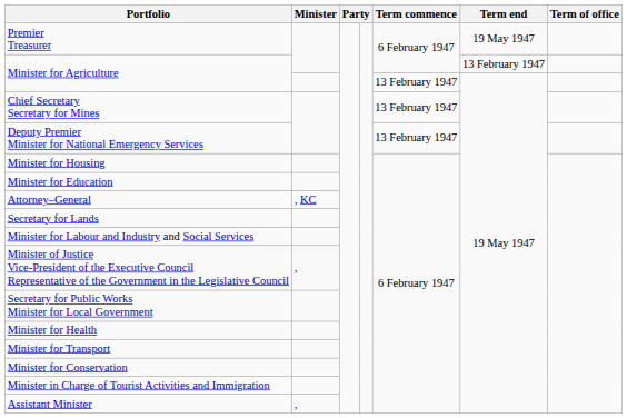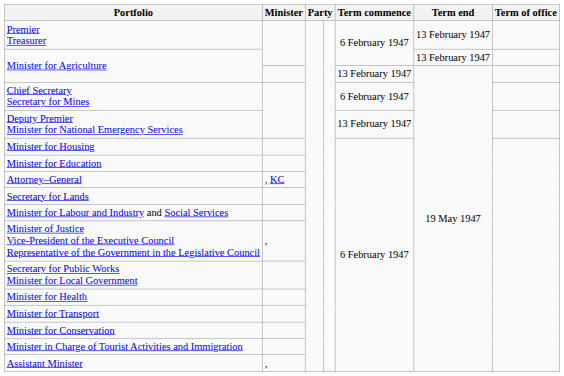 <table class="wikitable sortable">
 <tr>
 <th>Portfolio</th>
 <th>Minister</th>
 <th colspan="2">Party</th>
 <th>Term commence</th>
 <th>Term end</th>
 <th>Term of office</th>
 </tr>
 <tr>
 <td><a href='#'>Premier</a><br><a href='#'>Treasurer</a></td>
 <td rowspan=2></td>
 <td rowspan=17 > </td>
 <td rowspan=17></td>
 <td rowspan=2 align=center>6 February 1947</td>
-<td align=center>19 May 1947</td>
+<td align=center>13 February 1947</td>
 <td align=right></td>
 </tr>
 <tr>
 <td rowspan="2"><a href='#'>Minister for Agriculture</a></td>
 <td align=center>13 February 1947</td>
 <td align=right></td>
 </tr>
 <tr>
 <td></td>
 <td align=center>13 February 1947</td>
 <td rowspan=15 align=center>19 May 1947</td>
 <td align=right></td>
 </tr>
 <tr>
 <td><a href='#'>Chief Secretary</a><br><a href='#'>Secretary for Mines</a></td>
 <td rowspan="2"></td>
-<td align=center>13 February 1947</td>
+<td align=center>6 February 1947</td>
 <td align=right></td>
 </tr>
 <tr>
 <td><a href='#'>Deputy Premier</a><br><a href='#'>Minister for National Emergency Services</a></td>
 <td align=center>13 February 1947</td>
 <td align=right></td>
 </tr>
 <tr>
 <td><a href='#'>Minister for Housing</a></td>
 <td></td>
 <td rowspan=12 align=center>6 February 1947</td>
 <td rowspan=12 align=right></td>
 </tr>
 <tr>
 <td><a href='#'>Minister for Education</a></td>
 <td></td>
 </tr>
 <tr>
 <td><a href='#'>Attorney–General</a></td>
 <td>, <a href='#'>KC</a></td>
 </tr>
 <tr>
 <td><a href='#'>Secretary for Lands</a></td>
 <td></td>
 </tr>
 <tr>
 <td><a href='#'>Minister for Labour and Industry</a> and <a href='#'>Social Services</a></td>
 <td></td>
 </tr>
 <tr>
 <td><a href='#'>Minister of Justice</a><br><a href='#'>Vice-President of the Executive Council</a><br><a href='#'>Representative of the Government in the Legislative Council</a></td>
 <td>, </td>
 </tr>
 <tr>
 <td><a href='#'>Secretary for Public Works</a><br><a href='#'>Minister for Local Government</a></td>
 <td></td>
 </tr>
 <tr>
 <td><a href='#'>Minister for Health</a></td>
 <td></td>
 </tr>
 <tr>
 <td><a href='#'>Minister for Transport</a></td>
 <td></td>
 </tr>
 <tr>
 <td><a href='#'>Minister for Conservation</a></td>
 <td></td>
 </tr>
 <tr>
 <td><a href='#'>Minister in Charge of Tourist Activities and Immigration</a></td>
 <td></td>
 </tr>
 <tr>
 <td><a href='#'>Assistant Minister</a></td>
 <td>, </td>
 </tr>
 </table>
